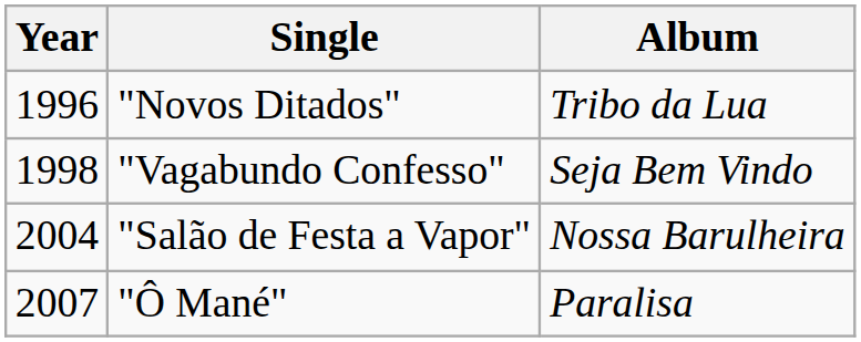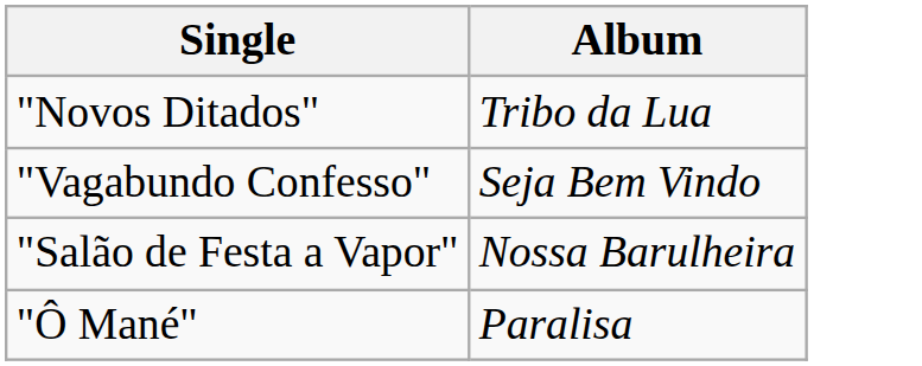 <table class="wikitable">
 <tr>
-<th>Year</th>
 <th>Single</th>
 <th>Album</th>
 </tr>
 <tr>
-<td>1996</td>
 <td>"Novos Ditados"</td>
 <td><em>Tribo da Lua</em></td>
 </tr>
 <tr>
-<td>1998</td>
 <td>"Vagabundo Confesso"</td>
 <td><em>Seja Bem Vindo</em></td>
 </tr>
 <tr>
-<td>2004</td>
 <td>"Salão de Festa a Vapor"</td>
 <td><em>Nossa Barulheira</em></td>
 </tr>
 <tr>
-<td>2007</td>
 <td>"Ô Mané"</td>
 <td><em>Paralisa</em></td>
 </tr>
 </table>
